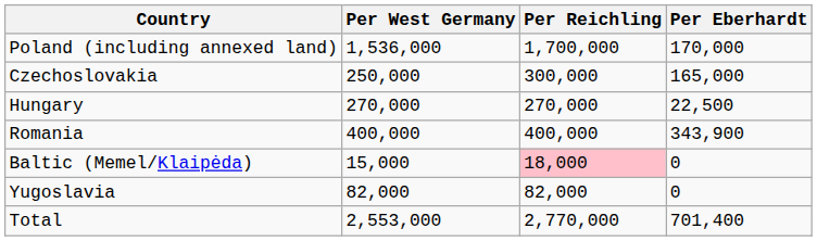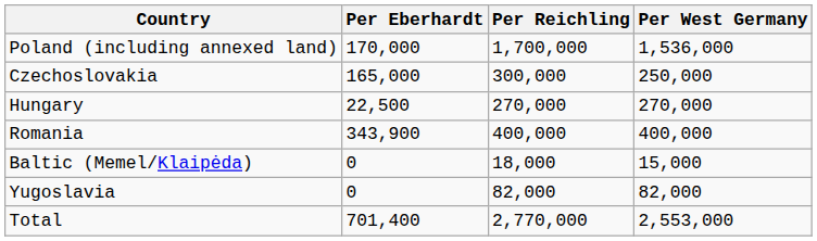 <table class="wikitable sortable">
 <tr>
 <th>Country</th>
+<th>Per Eberhardt</th>
+<th>Per Reichling</th>
 <th>Per West Germany</th>
-<th>Per Reichling</th>
-<th>Per Eberhardt</th>
 </tr>
 <tr>
 <td>Poland (including annexed land)</td>
+<td>170,000</td>
+<td>1,700,000</td>
 <td>1,536,000</td>
-<td>1,700,000</td>
-<td>170,000</td>
 </tr>
 <tr>
 <td>Czechoslovakia</td>
+<td>165,000</td>
+<td>300,000</td>
 <td>250,000</td>
-<td>300,000</td>
-<td>165,000</td>
 </tr>
 <tr>
 <td>Hungary</td>
+<td>22,500</td>
 <td>270,000</td>
 <td>270,000</td>
-<td>22,500</td>
 </tr>
 <tr>
 <td>Romania</td>
+<td>343,900</td>
 <td>400,000</td>
 <td>400,000</td>
-<td>343,900</td>
 </tr>
 <tr>
 <td>Baltic (Memel/<a href='#'>Klaipėda</a>)</td>
+<td>0</td>
+<td>18,000</td>
 <td>15,000</td>
-<td style="background: pink;">18,000</td>
-<td>0</td>
 </tr>
 <tr>
 <td>Yugoslavia</td>
+<td>0</td>
 <td>82,000</td>
 <td>82,000</td>
-<td>0</td>
 </tr>
 <tr>
 <td>Total</td>
+<td>701,400</td>
+<td>2,770,000</td>
 <td>2,553,000</td>
-<td>2,770,000</td>
-<td>701,400</td>
 </tr>
 </table>
